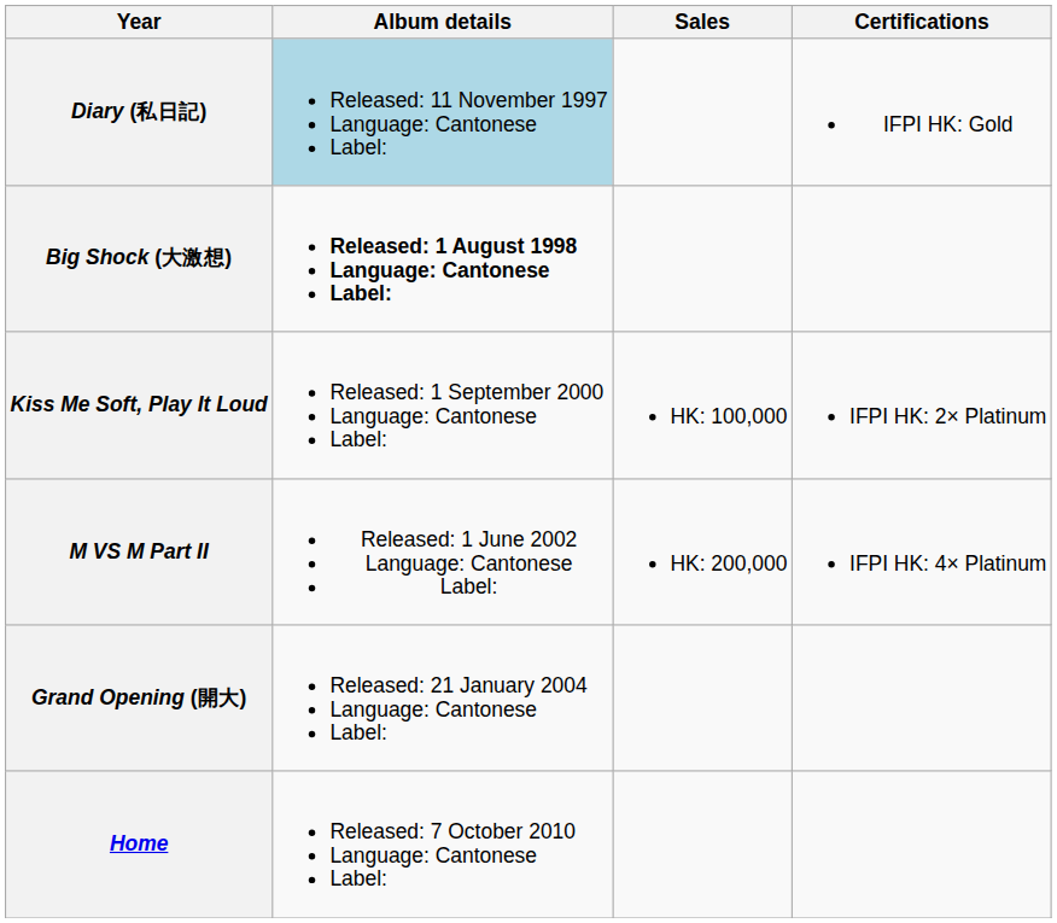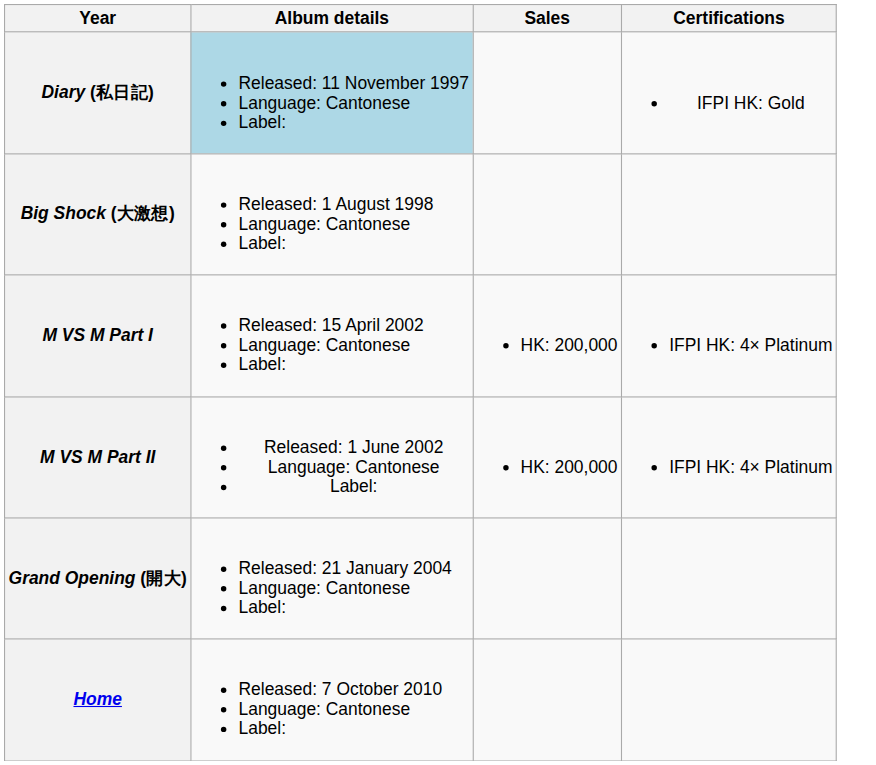 <table class="wikitable plainrowheaders" style="text-align:center;">
 <tr>
 <th align="Center">Year</th>
 <th align="left">Album details</th>
 <th>Sales</th>
 <th>Certifications</th>
 </tr>
 <tr>
 <th scope="row"><em>Diary</em> (私日記)</th>
 <td align="left" style="background: lightblue;"><br><ul><li>Released: 11 November 1997</li><li>Language: Cantonese</li><li>Label:</li></ul></td>
 <td></td>
 <td><br><ul><li>IFPI HK: Gold</li></ul></td>
 </tr>
 <tr>
 <th scope="row"><em>Big Shock</em> (大激想)</th>
-<td align="left"><strong><br><ul><li>Released: 1 August 1998</li><li>Language: Cantonese</li><li>Label:</li></ul></strong></td>
+<td align="left"><br><ul><li>Released: 1 August 1998</li><li>Language: Cantonese</li><li>Label:</li></ul></td>
 <td></td>
 <td></td>
 </tr>
 <tr>
-<th scope="row"><em>Kiss Me Soft, Play It Loud</em></th>
-<td align="left"><br><ul><li>Released: 1 September 2000</li><li>Language: Cantonese</li><li>Label:</li></ul></td>
-<td><br><ul><li>HK: 100,000</li></ul></td>
-<td><br><ul><li>IFPI HK: 2× Platinum</li></ul></td>
+<th scope="row"><em>M VS M Part I</em></th>
+<td align="left"><br><ul><li>Released: 15 April 2002</li><li>Language: Cantonese</li><li>Label:</li></ul></td>
+<td><br><ul><li>HK: 200,000</li></ul></td>
+<td><br><ul><li>IFPI HK: 4× Platinum</li></ul></td>
 </tr>
 <tr>
 <th scope="row"><em>M VS M Part II</em></th>
 <td><br><ul><li>Released: 1 June 2002</li><li>Language: Cantonese</li><li>Label:</li></ul></td>
 <td><br><ul><li>HK: 200,000</li></ul></td>
 <td><br><ul><li>IFPI HK: 4× Platinum</li></ul></td>
 </tr>
 <tr>
 <th scope="row"><em>Grand Opening</em> (開大)</th>
 <td align="left"><br><ul><li>Released: 21 January 2004</li><li>Language: Cantonese</li><li>Label:</li></ul></td>
 <td></td>
 <td></td>
 </tr>
 <tr>
 <th scope="row"><em><a href='#'>Home</a></em></th>
 <td align="left"><br><ul><li>Released: 7 October 2010</li><li>Language: Cantonese</li><li>Label:</li></ul></td>
 <td></td>
 <td></td>
 </tr>
 </table>
